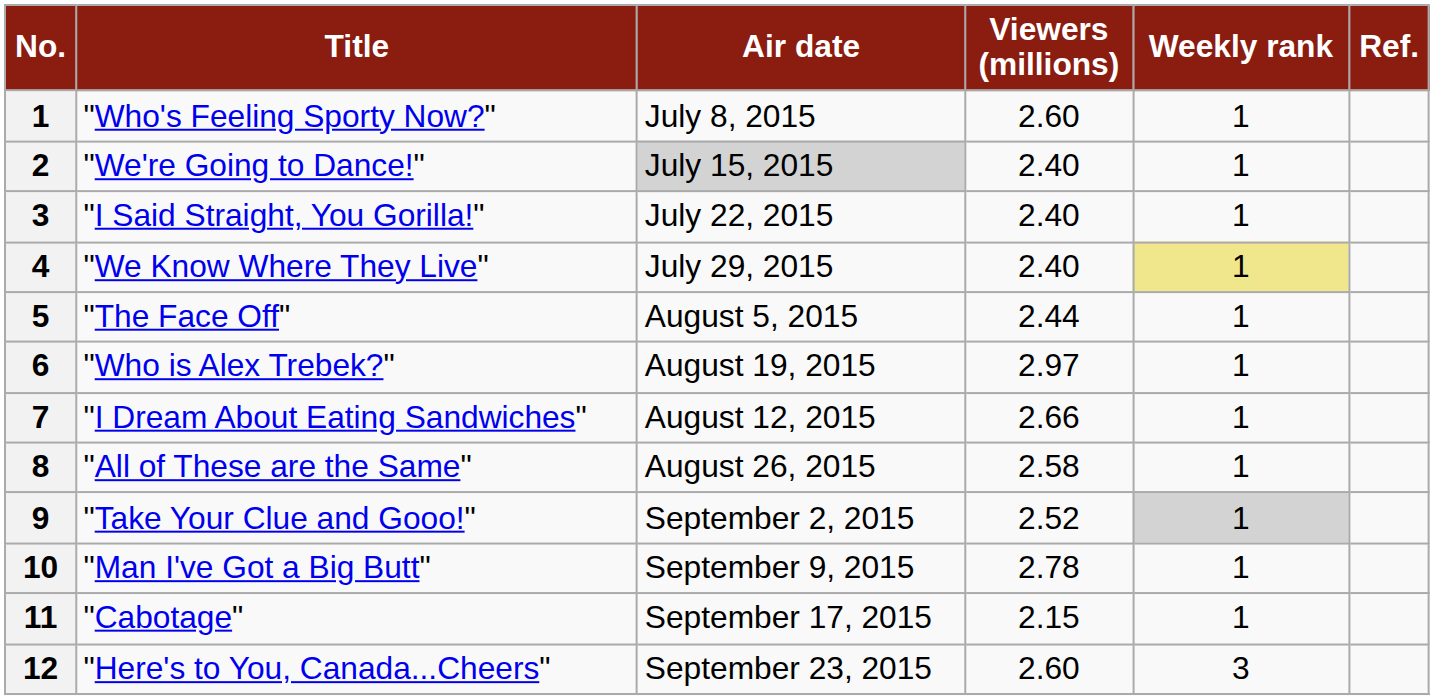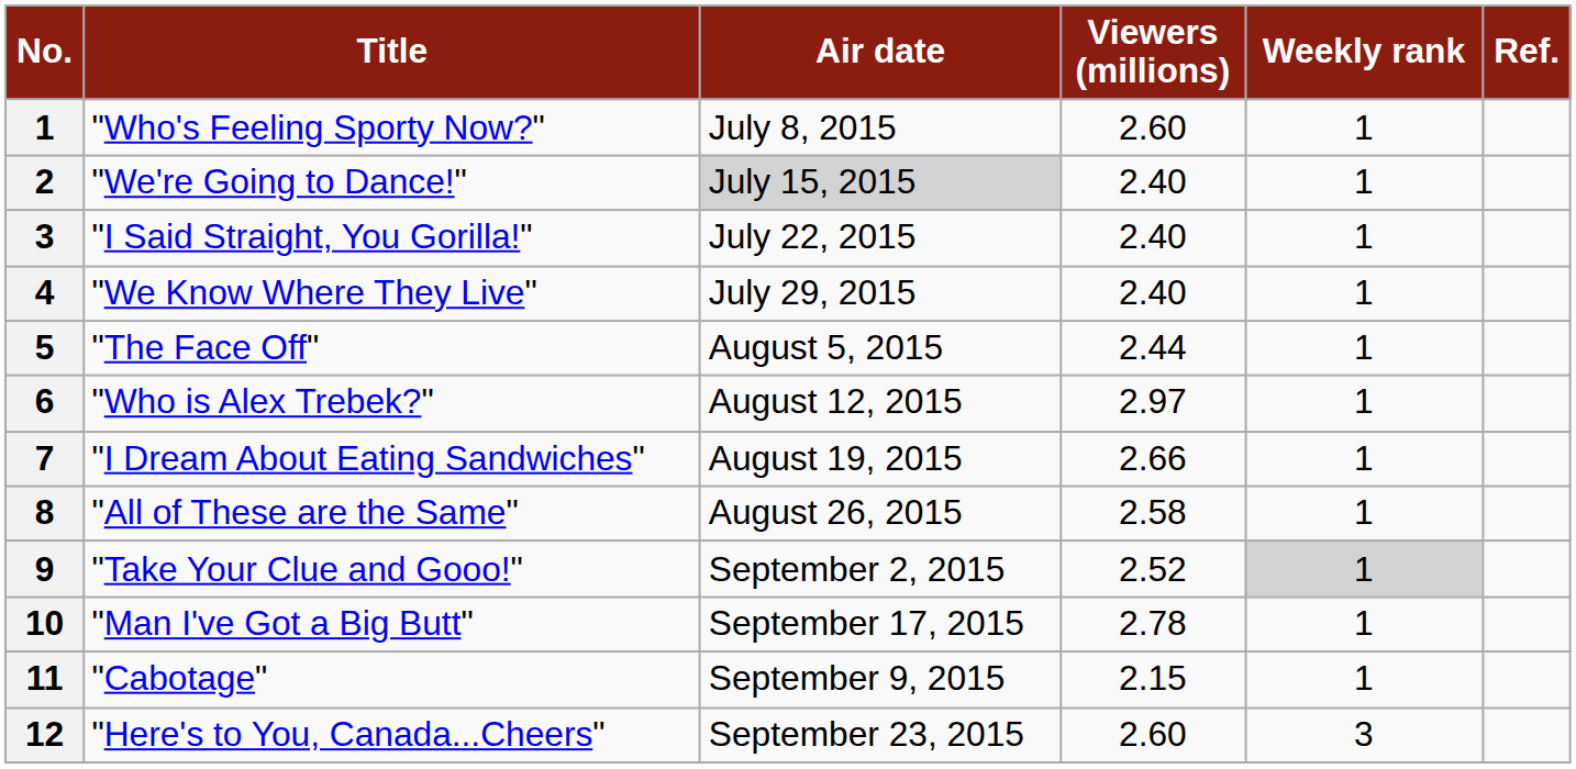 <table class="wikitable" style="text-align:center; width:57%">
 <tr>
 <th style="background:#8b1c10; color:white;">No.</th>
 <th style="background:#8b1c10; color:white;">Title</th>
 <th style="background:#8b1c10; color:white;">Air date</th>
 <th style="background:#8b1c10; color:white;" data-sort-type="number">Viewers <br> (millions)</th>
 <th style="background:#8b1c10; color:white;" data-sort-type="number">Weekly rank</th>
 <th style="background:#8b1c10; color:white;">Ref.</th>
 </tr>
 <tr>
 <th>1</th>
 <td style="text-align:left;">"<a href='#'>Who's Feeling Sporty Now?</a>"</td>
 <td style="text-align:left;">July 8, 2015</td>
 <td>2.60</td>
 <td>1</td>
 <td></td>
 </tr>
 <tr>
 <th>2</th>
 <td style="text-align:left;">"<a href='#'>We're Going to Dance!</a>"</td>
 <td style="background: lightgrey; text-align:left;">July 15, 2015</td>
 <td>2.40</td>
 <td>1</td>
 <td></td>
 </tr>
 <tr>
 <th>3</th>
 <td style="text-align:left;">"<a href='#'>I Said Straight, You Gorilla!</a>"</td>
 <td style="text-align:left;">July 22, 2015</td>
 <td>2.40</td>
 <td>1</td>
 <td></td>
 </tr>
 <tr>
 <th>4</th>
 <td style="text-align:left;">"<a href='#'>We Know Where They Live</a>"</td>
 <td style="text-align:left;">July 29, 2015</td>
 <td>2.40</td>
-<td style="background: khaki;">1</td>
+<td>1</td>
 <td></td>
 </tr>
 <tr>
 <th>5</th>
 <td style="text-align:left;">"<a href='#'>The Face Off</a>"</td>
 <td style="text-align:left;">August 5, 2015</td>
 <td>2.44</td>
 <td>1</td>
 <td></td>
 </tr>
 <tr>
 <th>6</th>
 <td style="text-align:left;">"<a href='#'>Who is Alex Trebek?</a>"</td>
-<td style="text-align:left;">August 19, 2015</td>
+<td style="text-align:left;">August 12, 2015</td>
 <td>2.97</td>
 <td>1</td>
 <td></td>
 </tr>
 <tr>
 <th>7</th>
 <td style="text-align:left;">"<a href='#'>I Dream About Eating Sandwiches</a>"</td>
-<td style="text-align:left;">August 12, 2015</td>
+<td style="text-align:left;">August 19, 2015</td>
 <td>2.66</td>
 <td>1</td>
 <td></td>
 </tr>
 <tr>
 <th>8</th>
 <td style="text-align:left;">"<a href='#'>All of These are the Same</a>"</td>
 <td style="text-align:left;">August 26, 2015</td>
 <td>2.58</td>
 <td>1</td>
 <td></td>
 </tr>
 <tr>
 <th>9</th>
 <td style="text-align:left;">"<a href='#'>Take Your Clue and Gooo!</a>"</td>
 <td style="text-align:left;">September 2, 2015</td>
 <td>2.52</td>
 <td style="background: lightgrey;">1</td>
 <td></td>
 </tr>
 <tr>
 <th>10</th>
 <td style="text-align:left;">"<a href='#'>Man I've Got a Big Butt</a>"</td>
-<td style="text-align:left;">September 9, 2015</td>
+<td style="text-align:left;">September 17, 2015</td>
 <td>2.78</td>
 <td>1</td>
 <td></td>
 </tr>
 <tr>
 <th>11</th>
 <td style="text-align:left;">"<a href='#'>Cabotage</a>"</td>
-<td style="text-align:left;">September 17, 2015</td>
+<td style="text-align:left;">September 9, 2015</td>
 <td>2.15</td>
 <td>1</td>
 <td></td>
 </tr>
 <tr>
 <th>12</th>
 <td style="text-align:left;">"<a href='#'>Here's to You, Canada...Cheers</a>"</td>
 <td style="text-align:left;">September 23, 2015</td>
 <td>2.60</td>
 <td>3</td>
 <td></td>
 </tr>
 <tr>
 </tr>
 </table>
